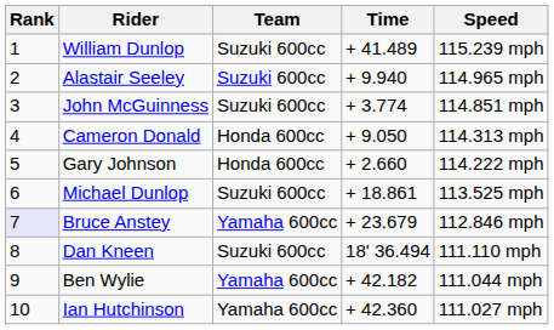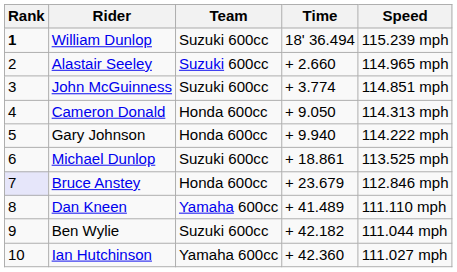 <table class="wikitable">
 <tr style="background:#efefef;">
 <th>Rank</th>
 <th>Rider</th>
 <th>Team</th>
 <th>Time</th>
 <th>Speed</th>
 </tr>
 <tr>
-<td>1</td>
+<td><strong>1</strong></td>
 <td> <a href='#'>William Dunlop</a></td>
 <td>Suzuki 600cc</td>
-<td>+ 41.489</td>
+<td>18' 36.494</td>
 <td>115.239 mph</td>
 </tr>
 <tr>
 <td>2</td>
 <td> <a href='#'>Alastair Seeley</a></td>
 <td><a href='#'>Suzuki</a> 600cc</td>
-<td>+ 9.940</td>
+<td>+ 2.660</td>
 <td>114.965 mph</td>
 </tr>
 <tr>
 <td>3</td>
 <td> <a href='#'>John McGuinness</a></td>
 <td>Suzuki 600cc</td>
 <td>+ 3.774</td>
 <td>114.851 mph</td>
 </tr>
 <tr>
 <td>4</td>
 <td> <a href='#'>Cameron Donald</a></td>
 <td>Honda 600cc</td>
 <td>+ 9.050</td>
 <td>114.313 mph</td>
 </tr>
 <tr>
 <td>5</td>
 <td> Gary Johnson</td>
 <td>Honda 600cc</td>
-<td>+ 2.660</td>
+<td>+ 9.940</td>
 <td>114.222 mph</td>
 </tr>
 <tr>
 <td>6</td>
 <td> <a href='#'>Michael Dunlop</a></td>
 <td>Suzuki 600cc</td>
 <td>+ 18.861</td>
 <td>113.525 mph</td>
 </tr>
 <tr>
 <td style="background: lavender;">7</td>
 <td> <a href='#'>Bruce Anstey</a></td>
-<td><a href='#'>Yamaha</a> 600cc</td>
+<td>Honda 600cc</td>
 <td>+ 23.679</td>
 <td>112.846 mph</td>
 </tr>
 <tr>
 <td>8</td>
 <td> <a href='#'>Dan Kneen</a></td>
-<td>Suzuki 600cc</td>
-<td>18' 36.494</td>
+<td><a href='#'>Yamaha</a> 600cc</td>
+<td>+ 41.489</td>
 <td>111.110 mph</td>
 </tr>
 <tr>
 <td>9</td>
 <td> Ben Wylie</td>
-<td><a href='#'>Yamaha</a> 600cc</td>
+<td>Suzuki 600cc</td>
 <td>+ 42.182</td>
 <td>111.044 mph</td>
 </tr>
 <tr>
 <td>10</td>
 <td> <a href='#'>Ian Hutchinson</a></td>
 <td>Yamaha 600cc</td>
 <td>+ 42.360</td>
 <td>111.027 mph</td>
 </tr>
 </table>
